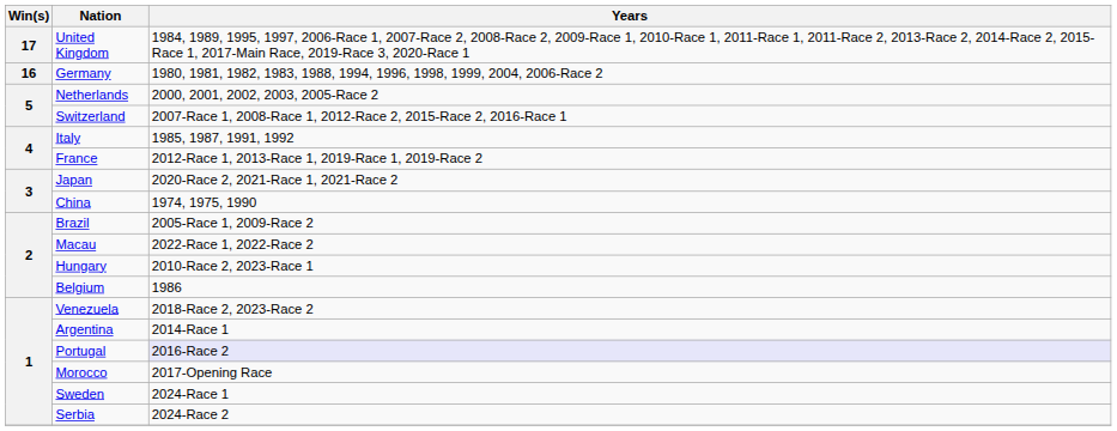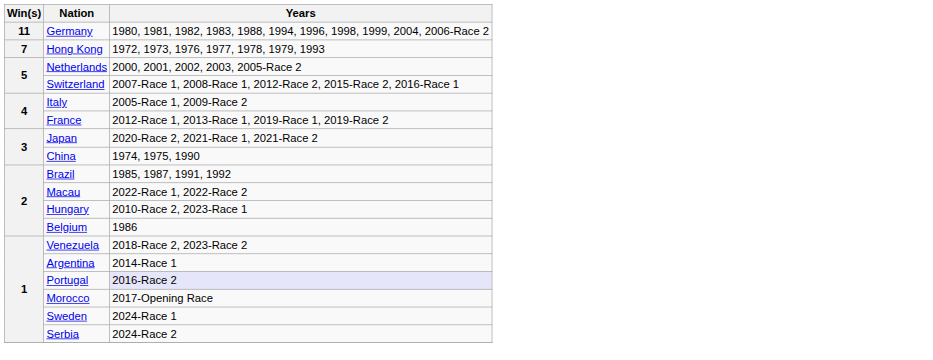 <table class="wikitable" style="font-size: 95%;">
 <tr>
 <th>Win(s)</th>
 <th>Nation</th>
 <th>Years</th>
 </tr>
 <tr>
-<th>17</th>
-<td> <a href='#'>United Kingdom</a></td>
-<td>1984, 1989, 1995, 1997, 2006-Race 1, 2007-Race 2, 2008-Race 2, 2009-Race 1, 2010-Race 1, 2011-Race 1, 2011-Race 2, 2013-Race 2, 2014-Race 2, 2015-Race 1, 2017-Main Race, 2019-Race 3, 2020-Race 1</td>
+<th>11</th>
+<td> <a href='#'>Germany</a></td>
+<td>1980, 1981, 1982, 1983, 1988, 1994, 1996, 1998, 1999, 2004, 2006-Race 2</td>
 </tr>
 <tr>
-<th>16</th>
-<td> <a href='#'>Germany</a></td>
-<td>1980, 1981, 1982, 1983, 1988, 1994, 1996, 1998, 1999, 2004, 2006-Race 2</td>
+<th>7</th>
+<td> <a href='#'>Hong Kong</a></td>
+<td>1972, 1973, 1976, 1977, 1978, 1979, 1993</td>
 </tr>
 <tr>
 <th rowspan="2">5</th>
 <td> <a href='#'>Netherlands</a></td>
 <td>2000, 2001, 2002, 2003, 2005-Race 2</td>
 </tr>
 <tr>
 <td> <a href='#'>Switzerland</a></td>
 <td>2007-Race 1, 2008-Race 1, 2012-Race 2, 2015-Race 2, 2016-Race 1</td>
 </tr>
 <tr>
 <th rowspan="2">4</th>
 <td> <a href='#'>Italy</a></td>
-<td>1985, 1987, 1991, 1992</td>
+<td>2005-Race 1, 2009-Race 2</td>
 </tr>
 <tr>
 <td> <a href='#'>France</a></td>
 <td>2012-Race 1, 2013-Race 1, 2019-Race 1, 2019-Race 2</td>
 </tr>
 <tr>
 <th rowspan="2">3</th>
 <td> <a href='#'>Japan</a></td>
 <td>2020-Race 2, 2021-Race 1, 2021-Race 2</td>
 </tr>
 <tr>
 <td> <a href='#'>China</a></td>
 <td>1974, 1975, 1990</td>
 </tr>
 <tr>
 <th rowspan="4">2</th>
 <td> <a href='#'>Brazil</a></td>
-<td>2005-Race 1, 2009-Race 2</td>
+<td>1985, 1987, 1991, 1992</td>
 </tr>
 <tr>
 <td> <a href='#'>Macau</a></td>
 <td>2022-Race 1, 2022-Race 2</td>
 </tr>
 <tr>
 <td> <a href='#'>Hungary</a></td>
 <td>2010-Race 2, 2023-Race 1</td>
 </tr>
 <tr>
 <td> <a href='#'>Belgium</a></td>
 <td>1986</td>
 </tr>
 <tr>
 <th rowspan="6">1</th>
 <td> <a href='#'>Venezuela</a></td>
 <td>2018-Race 2, 2023-Race 2</td>
 </tr>
 <tr>
 <td> <a href='#'>Argentina</a></td>
 <td>2014-Race 1</td>
 </tr>
 <tr>
 <td> <a href='#'>Portugal</a></td>
 <td style="background: lavender;">2016-Race 2</td>
 </tr>
 <tr>
 <td> <a href='#'>Morocco</a></td>
 <td>2017-Opening Race</td>
 </tr>
 <tr>
 <td> <a href='#'>Sweden</a></td>
 <td>2024-Race 1</td>
 </tr>
 <tr>
 <td> <a href='#'>Serbia</a></td>
 <td>2024-Race 2</td>
 </tr>
 <tr>
 </tr>
 </table>
